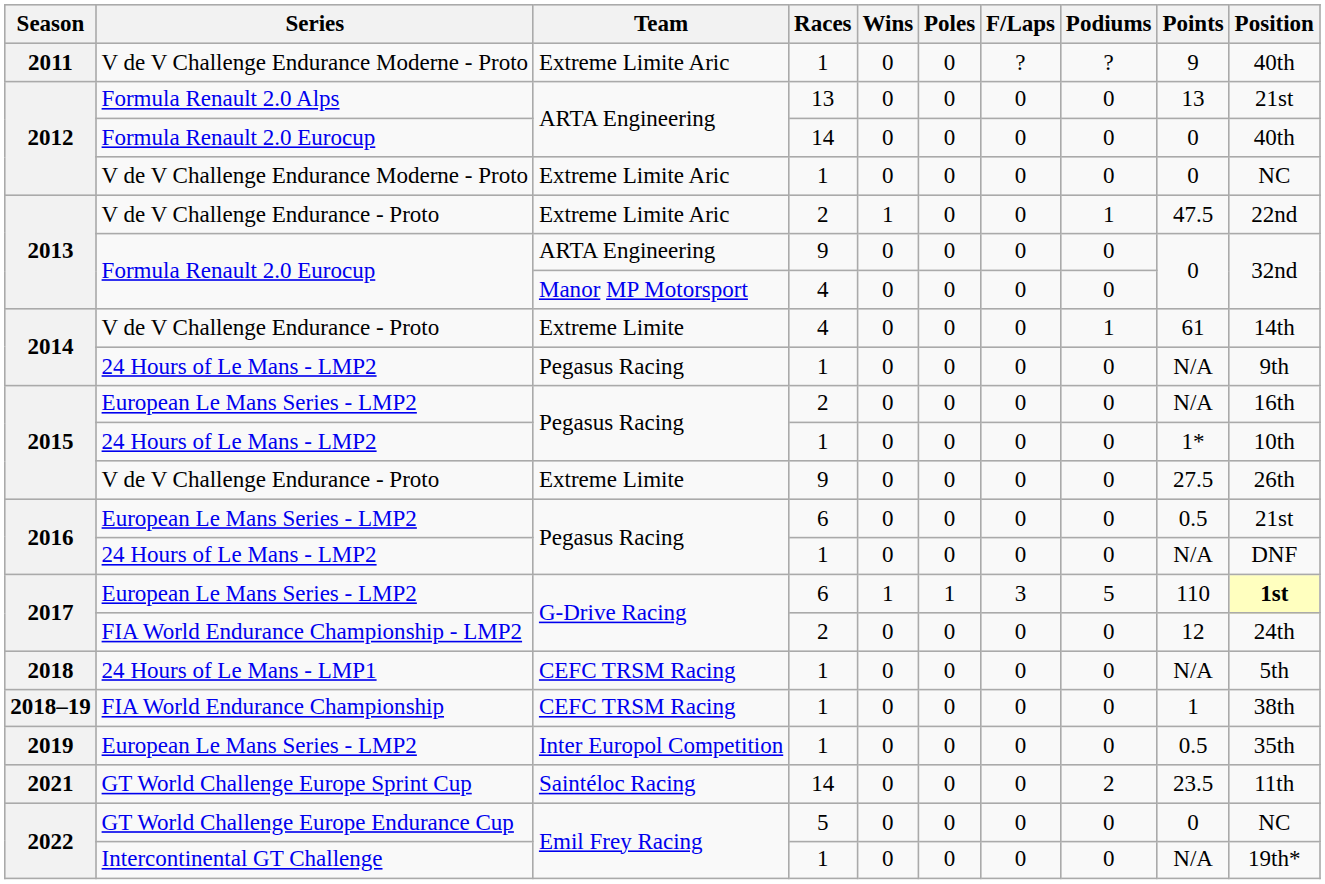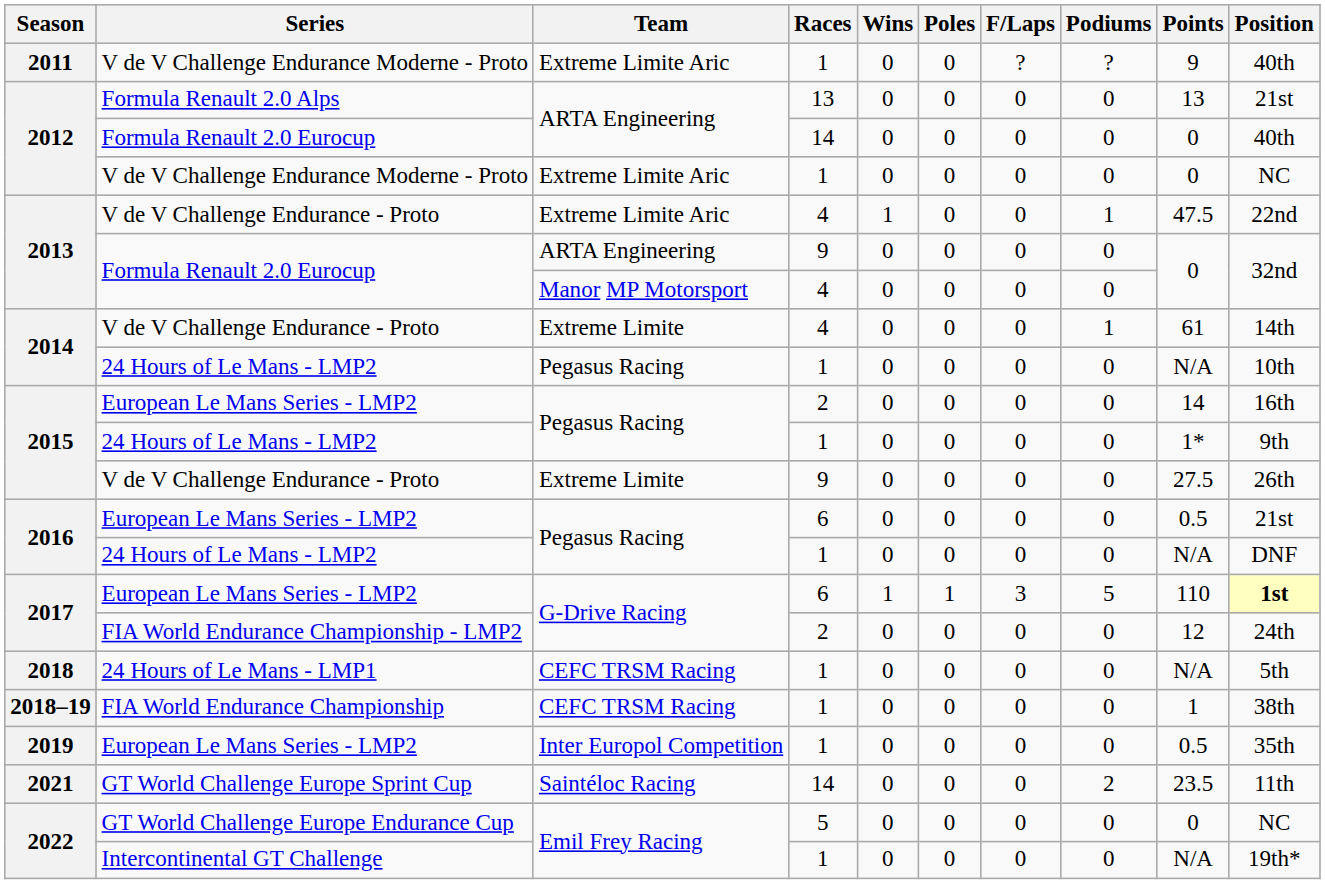 <table class="wikitable" style="font-size: 90%; text-align:center">
 <tr>
 <th>Season</th>
 <th>Series</th>
 <th>Team</th>
 <th>Races</th>
 <th>Wins</th>
 <th>Poles</th>
 <th>F/Laps</th>
 <th>Podiums</th>
 <th>Points</th>
 <th>Position</th>
 </tr>
 <tr>
 <th>2011</th>
 <td align=left>V de V Challenge Endurance Moderne - Proto</td>
 <td align=left>Extreme Limite Aric</td>
 <td>1</td>
 <td>0</td>
 <td>0</td>
 <td>?</td>
 <td>?</td>
 <td>9</td>
 <td>40th</td>
 </tr>
 <tr>
 <th rowspan=3>2012</th>
 <td align=left><a href='#'>Formula Renault 2.0 Alps</a></td>
 <td rowspan=2 align=left>ARTA Engineering</td>
 <td>13</td>
 <td>0</td>
 <td>0</td>
 <td>0</td>
 <td>0</td>
 <td>13</td>
 <td>21st</td>
 </tr>
 <tr>
 <td align=left><a href='#'>Formula Renault 2.0 Eurocup</a></td>
 <td>14</td>
 <td>0</td>
 <td>0</td>
 <td>0</td>
 <td>0</td>
 <td>0</td>
 <td>40th</td>
 </tr>
 <tr>
 <td align=left>V de V Challenge Endurance Moderne - Proto</td>
 <td align="left">Extreme Limite Aric</td>
 <td>1</td>
 <td>0</td>
 <td>0</td>
 <td>0</td>
 <td>0</td>
 <td>0</td>
 <td>NC</td>
 </tr>
 <tr>
 <th rowspan="3">2013</th>
 <td align=left>V de V Challenge Endurance - Proto</td>
 <td align=left>Extreme Limite Aric</td>
-<td>2</td>
+<td>4</td>
 <td>1</td>
 <td>0</td>
 <td>0</td>
 <td>1</td>
 <td>47.5</td>
 <td>22nd</td>
 </tr>
 <tr>
 <td rowspan="2" align="left"><a href='#'>Formula Renault 2.0 Eurocup</a></td>
 <td align=left>ARTA Engineering</td>
 <td>9</td>
 <td>0</td>
 <td>0</td>
 <td>0</td>
 <td>0</td>
 <td rowspan="2">0</td>
 <td rowspan="2">32nd</td>
 </tr>
 <tr>
 <td align=left><a href='#'>Manor</a> <a href='#'>MP Motorsport</a></td>
 <td>4</td>
 <td>0</td>
 <td>0</td>
 <td>0</td>
 <td>0</td>
 </tr>
 <tr>
 <th rowspan="2">2014</th>
 <td align="left">V de V Challenge Endurance - Proto</td>
 <td align="left">Extreme Limite</td>
 <td>4</td>
 <td>0</td>
 <td>0</td>
 <td>0</td>
 <td>1</td>
 <td>61</td>
 <td>14th</td>
 </tr>
 <tr>
 <td align="left"><a href='#'>24 Hours of Le Mans - LMP2</a></td>
 <td align="left">Pegasus Racing</td>
 <td>1</td>
 <td>0</td>
 <td>0</td>
 <td>0</td>
 <td>0</td>
 <td>N/A</td>
-<td>9th</td>
+<td>10th</td>
 </tr>
 <tr>
 <th rowspan="3">2015</th>
 <td align="left"><a href='#'>European Le Mans Series - LMP2</a></td>
 <td rowspan="2" align=left>Pegasus Racing</td>
 <td>2</td>
 <td>0</td>
 <td>0</td>
 <td>0</td>
 <td>0</td>
-<td>N/A</td>
+<td>14</td>
 <td>16th</td>
 </tr>
 <tr>
 <td align="left"><a href='#'>24 Hours of Le Mans - LMP2</a></td>
 <td>1</td>
 <td>0</td>
 <td>0</td>
 <td>0</td>
 <td>0</td>
 <td>1*</td>
-<td>10th</td>
+<td>9th</td>
 </tr>
 <tr>
 <td align="left">V de V Challenge Endurance - Proto</td>
 <td align="left">Extreme Limite</td>
 <td>9</td>
 <td>0</td>
 <td>0</td>
 <td>0</td>
 <td>0</td>
 <td>27.5</td>
 <td>26th</td>
 </tr>
 <tr>
 <th rowspan="2">2016</th>
 <td align="left"><a href='#'>European Le Mans Series - LMP2</a></td>
 <td rowspan="2" align="left">Pegasus Racing</td>
 <td>6</td>
 <td>0</td>
 <td>0</td>
 <td>0</td>
 <td>0</td>
 <td>0.5</td>
 <td>21st</td>
 </tr>
 <tr>
 <td align="left"><a href='#'>24 Hours of Le Mans - LMP2</a></td>
 <td>1</td>
 <td>0</td>
 <td>0</td>
 <td>0</td>
 <td>0</td>
 <td>N/A</td>
 <td>DNF</td>
 </tr>
 <tr>
 <th rowspan="2">2017</th>
 <td align="left"><a href='#'>European Le Mans Series - LMP2</a></td>
 <td rowspan="2" align="left"><a href='#'>G-Drive Racing</a></td>
 <td>6</td>
 <td>1</td>
 <td>1</td>
 <td>3</td>
 <td>5</td>
 <td>110</td>
 <td style="background:#FFFFBF;"><strong>1st</strong></td>
 </tr>
 <tr>
 <td align="left"><a href='#'>FIA World Endurance Championship - LMP2</a></td>
 <td>2</td>
 <td>0</td>
 <td>0</td>
 <td>0</td>
 <td>0</td>
 <td>12</td>
 <td>24th</td>
 </tr>
 <tr>
 <th>2018</th>
 <td align="left"><a href='#'>24 Hours of Le Mans - LMP1</a></td>
 <td align="left"><a href='#'>CEFC TRSM Racing</a></td>
 <td>1</td>
 <td>0</td>
 <td>0</td>
 <td>0</td>
 <td>0</td>
 <td>N/A</td>
 <td>5th</td>
 </tr>
 <tr>
 <th>2018–19</th>
 <td align="left"><a href='#'>FIA World Endurance Championship</a></td>
 <td align=left><a href='#'>CEFC TRSM Racing</a></td>
 <td>1</td>
 <td>0</td>
 <td>0</td>
 <td>0</td>
 <td>0</td>
 <td>1</td>
 <td>38th</td>
 </tr>
 <tr>
 <th>2019</th>
 <td align="left"><a href='#'>European Le Mans Series - LMP2</a></td>
 <td align="left"><a href='#'>Inter Europol Competition</a></td>
 <td>1</td>
 <td>0</td>
 <td>0</td>
 <td>0</td>
 <td>0</td>
 <td>0.5</td>
 <td>35th</td>
 </tr>
 <tr>
 <th>2021</th>
 <td align="left"><a href='#'>GT World Challenge Europe Sprint Cup</a></td>
 <td align="left"><a href='#'>Saintéloc Racing</a></td>
 <td>14</td>
 <td>0</td>
 <td>0</td>
 <td>0</td>
 <td>2</td>
 <td>23.5</td>
 <td>11th</td>
 </tr>
 <tr>
 <th rowspan="2">2022</th>
 <td align="left"><a href='#'>GT World Challenge Europe Endurance Cup</a></td>
 <td rowspan="2" align="left"><a href='#'>Emil Frey Racing</a></td>
 <td>5</td>
 <td>0</td>
 <td>0</td>
 <td>0</td>
 <td>0</td>
 <td>0</td>
 <td>NC</td>
 </tr>
 <tr>
 <td align=left><a href='#'>Intercontinental GT Challenge</a></td>
 <td>1</td>
 <td>0</td>
 <td>0</td>
 <td>0</td>
 <td>0</td>
 <td>N/A</td>
 <td>19th*</td>
 </tr>
 </table>
